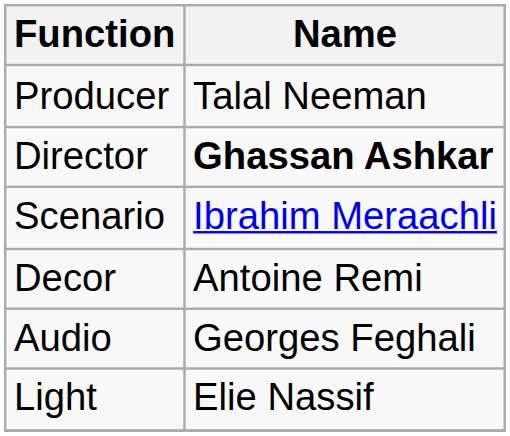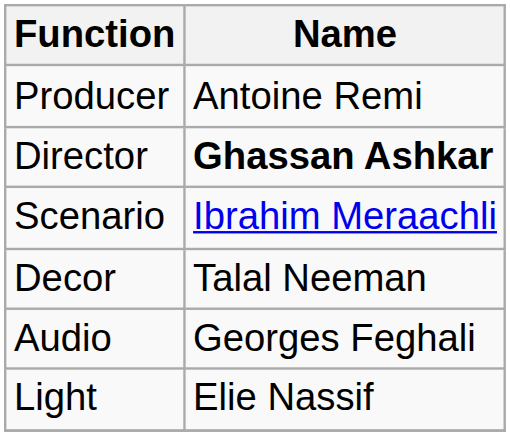 <table class="wikitable">
 <tr>
 <th>Function</th>
 <th>Name</th>
 </tr>
 <tr>
 <td>Producer</td>
-<td>Talal Neeman</td>
+<td>Antoine Remi</td>
 </tr>
 <tr>
 <td>Director</td>
 <td><strong>Ghassan Ashkar</strong></td>
 </tr>
 <tr>
 <td>Scenario</td>
 <td><a href='#'>Ibrahim Meraachli</a></td>
 </tr>
 <tr>
 <td>Decor</td>
-<td>Antoine Remi</td>
+<td>Talal Neeman</td>
 </tr>
 <tr>
 <td>Audio</td>
 <td>Georges Feghali</td>
 </tr>
 <tr>
 <td>Light</td>
 <td>Elie Nassif</td>
 </tr>
 <tr>
 </tr>
 </table>
